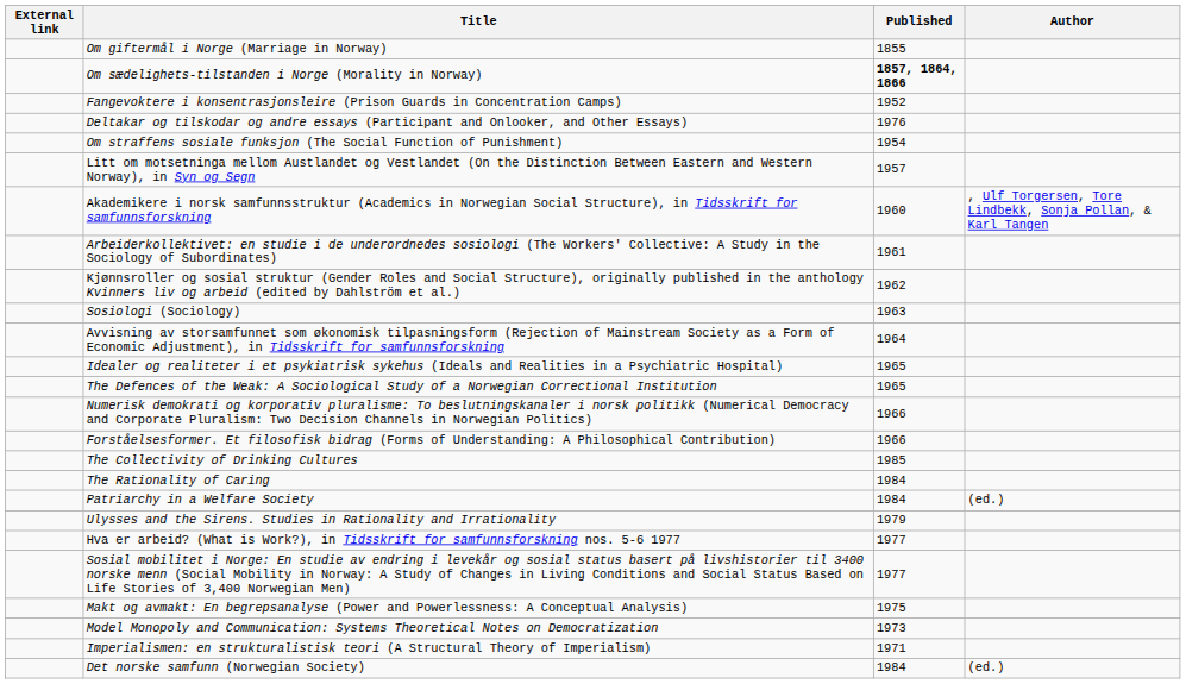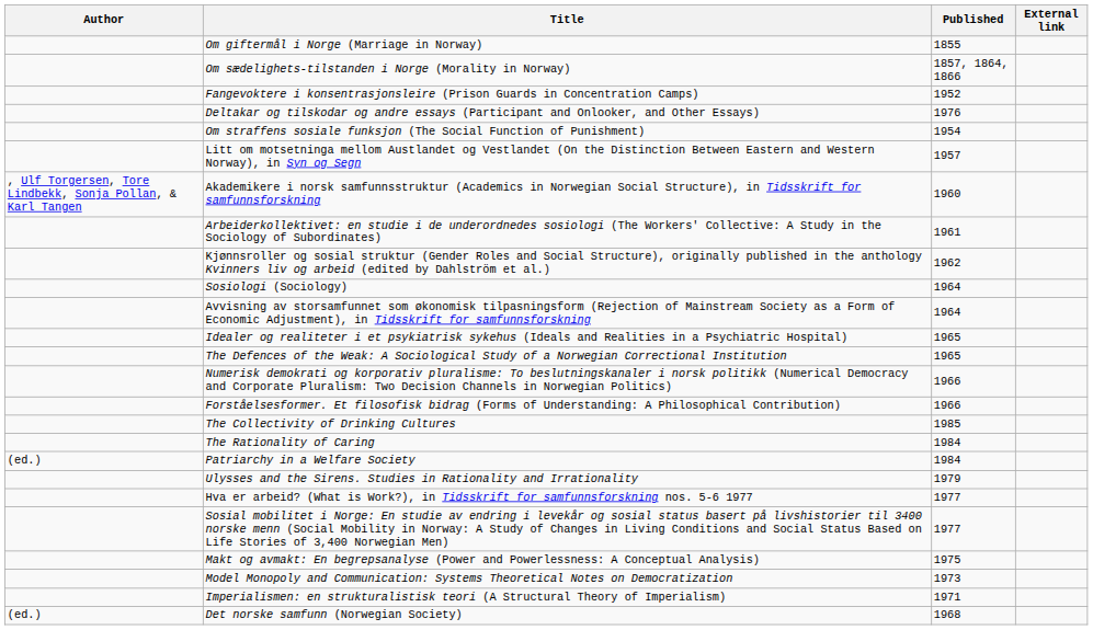 <table class="wikitable sortable">
 <tr>
-<th>External link</th>
+<th>Author</th>
 <th>Title</th>
 <th>Published</th>
-<th>Author</th>
+<th>External link</th>
 </tr>
 <tr>
 <td></td>
 <td><em>Om giftermål i Norge</em> (Marriage in Norway)</td>
 <td>1855</td>
 <td></td>
 </tr>
 <tr>
+<td></td>
+<td><em>Om sædelighets-tilstanden i Norge</em> (Morality in Norway)</td>
+<td>1857, 1864, 1866</td>
 <td> <br></td>
-<td><em>Om sædelighets-tilstanden i Norge</em> (Morality in Norway)</td>
-<td><strong>1857, 1864, 1866</strong></td>
-<td></td>
 </tr>
 <tr>
 <td></td>
 <td><em>Fangevoktere i konsentrasjonsleire</em> (Prison Guards in Concentration Camps)</td>
 <td>1952</td>
 <td></td>
 </tr>
 <tr>
 <td></td>
 <td><em>Deltakar og tilskodar og andre essays</em> (Participant and Onlooker, and Other Essays)</td>
 <td>1976</td>
 <td></td>
 </tr>
 <tr>
 <td></td>
 <td><em>Om straffens sosiale funksjon</em> (The Social Function of Punishment)</td>
 <td>1954</td>
 <td></td>
 </tr>
 <tr>
 <td></td>
 <td>Litt om motsetninga mellom Austlandet og Vestlandet (On the Distinction Between Eastern and Western Norway), in <em><a href='#'>Syn og Segn</a></em></td>
 <td>1957</td>
 <td></td>
 </tr>
 <tr>
-<td></td>
+<td>, <a href='#'>Ulf Torgersen</a>, <a href='#'>Tore Lindbekk</a>, <a href='#'>Sonja Pollan</a>, & <a href='#'>Karl Tangen</a></td>
 <td>Akademikere i norsk samfunnsstruktur (Academics in Norwegian Social Structure), in <em><a href='#'>Tidsskrift for samfunnsforskning</a></em></td>
 <td>1960</td>
-<td>, <a href='#'>Ulf Torgersen</a>, <a href='#'>Tore Lindbekk</a>, <a href='#'>Sonja Pollan</a>, & <a href='#'>Karl Tangen</a></td>
+<td></td>
 </tr>
 <tr>
 <td></td>
 <td><em>Arbeiderkollektivet: en studie i de underordnedes sosiologi</em> (The Workers' Collective: A Study in the Sociology of Subordinates)</td>
 <td>1961</td>
 <td></td>
 </tr>
 <tr>
 <td></td>
 <td>Kjønnsroller og sosial struktur (Gender Roles and Social Structure), originally published in the anthology <em>Kvinners liv og arbeid</em> (edited by Dahlström et al.)</td>
 <td>1962</td>
 <td></td>
 </tr>
 <tr>
 <td></td>
 <td><em>Sosiologi</em> (Sociology)</td>
-<td>1963</td>
+<td>1964</td>
 <td></td>
 </tr>
 <tr>
 <td></td>
 <td>Avvisning av storsamfunnet som økonomisk tilpasningsform (Rejection of Mainstream Society as  a Form of Economic Adjustment), in <em><a href='#'>Tidsskrift for samfunnsforskning</a></em></td>
 <td>1964</td>
 <td></td>
 </tr>
 <tr>
 <td></td>
 <td><em>Idealer og realiteter i et psykiatrisk sykehus</em> (Ideals and Realities in a Psychiatric Hospital)</td>
 <td>1965</td>
 <td></td>
 </tr>
 <tr>
 <td></td>
 <td><em>The Defences of the Weak: A Sociological Study of a Norwegian Correctional Institution</em></td>
 <td>1965</td>
 <td></td>
 </tr>
 <tr>
 <td></td>
 <td><em>Numerisk demokrati og korporativ pluralisme: To beslutningskanaler i norsk politikk</em> (Numerical Democracy and Corporate Pluralism: Two Decision Channels in Norwegian Politics)</td>
 <td>1966</td>
 <td></td>
 </tr>
 <tr>
 <td></td>
 <td><em>Forståelsesformer. Et filosofisk bidrag</em> (Forms of Understanding: A Philosophical Contribution)</td>
 <td>1966</td>
 <td></td>
 </tr>
 <tr>
 <td></td>
 <td><em>The Collectivity of Drinking Cultures</em></td>
 <td>1985 </td>
 <td></td>
 </tr>
 <tr>
 <td></td>
 <td><em>The Rationality of Caring</em></td>
 <td>1984</td>
 <td></td>
 </tr>
 <tr>
-<td></td>
+<td> (ed.)</td>
 <td><em>Patriarchy in a Welfare Society</em></td>
 <td>1984</td>
-<td> (ed.)</td>
+<td></td>
 </tr>
 <tr>
 <td></td>
 <td><em>Ulysses and the Sirens. Studies in Rationality and Irrationality</em></td>
 <td>1979</td>
 <td></td>
 </tr>
 <tr>
 <td></td>
 <td>Hva er arbeid? (What is Work?), in <em><a href='#'>Tidsskrift for samfunnsforskning</a></em> nos. 5-6 1977</td>
 <td>1977</td>
 <td></td>
 </tr>
 <tr>
 <td></td>
 <td><em>Sosial mobilitet i Norge: En studie av endring i levekår og sosial status basert på livshistorier til 3400 norske menn</em> (Social Mobility in Norway: A Study of Changes in Living Conditions and Social Status Based on Life Stories of 3,400 Norwegian Men)</td>
 <td>1977</td>
 <td></td>
 </tr>
 <tr>
 <td></td>
 <td><em>Makt og avmakt: En begrepsanalyse</em> (Power and Powerlessness: A Conceptual Analysis)</td>
 <td>1975</td>
 <td></td>
 </tr>
 <tr>
 <td></td>
 <td><em>Model Monopoly and Communication: Systems Theoretical Notes on Democratization</em></td>
 <td>1973</td>
 <td></td>
 </tr>
 <tr>
 <td></td>
 <td><em>Imperialismen: en strukturalistisk teori</em> (A Structural Theory of Imperialism)</td>
 <td>1971</td>
 <td></td>
 </tr>
 <tr>
+<td> (ed.)</td>
+<td><em>Det norske samfunn</em> (Norwegian Society)</td>
+<td>1968</td>
 <td></td>
-<td><em>Det norske samfunn</em> (Norwegian Society)</td>
-<td>1984</td>
-<td> (ed.)</td>
 </tr>
 </table>
